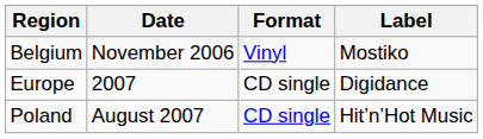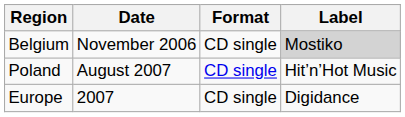 <table class="wikitable plainrowheaders">
 <tr>
 <th>Region</th>
 <th>Date</th>
 <th>Format</th>
 <th>Label</th>
 </tr>
 <tr>
 <td>Belgium</td>
 <td>November 2006</td>
-<td><a href='#'>Vinyl</a></td>
-<td>Mostiko</td>
+<td>CD single</td>
+<td style="background: lightgrey;">Mostiko</td>
+</tr>
+<tr>
+<td>Poland</td>
+<td>August 2007</td>
+<td><a href='#'>CD single</a></td>
+<td>Hit’n’Hot Music</td>
 </tr>
 <tr>
 <td>Europe</td>
 <td>2007</td>
 <td>CD single</td>
 <td>Digidance</td>
 </tr>
-<tr>
-<td>Poland</td>
-<td>August 2007</td>
-<td><a href='#'>CD single</a></td>
-<td>Hit’n’Hot Music</td>
-</tr>
 </table>
